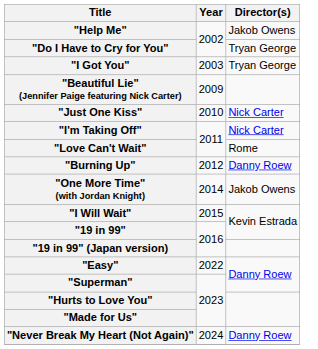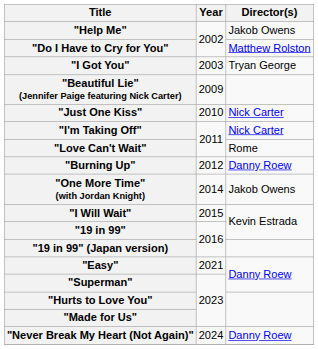 <table class="wikitable plainrowheaders">
 <tr>
 <th align="center">Title</th>
 <th align="center">Year</th>
 <th align="center">Director(s)</th>
 </tr>
 <tr>
 <th scope="row">"Help Me"</th>
 <td align="center" rowspan="2">2002</td>
 <td>Jakob Owens</td>
 </tr>
 <tr>
 <th scope="row">"Do I Have to Cry for You"</th>
-<td>Tryan George</td>
+<td><a href='#'>Matthew Rolston</a></td>
 </tr>
 <tr>
 <th scope="row">"I Got You"</th>
 <td align="center">2003</td>
 <td>Tryan George</td>
 </tr>
 <tr>
 <th scope="row">"Beautiful Lie"<br><small>(Jennifer Paige featuring Nick Carter)</small></th>
 <td align="center">2009</td>
 <td></td>
 </tr>
 <tr>
 <th scope="row">"Just One Kiss"</th>
 <td align="center">2010</td>
 <td><a href='#'>Nick Carter</a></td>
 </tr>
 <tr>
 <th scope="row">"I'm Taking Off"</th>
 <td align="center" rowspan=2>2011</td>
 <td><a href='#'>Nick Carter</a></td>
 </tr>
 <tr>
 <th scope="row">"Love Can't Wait"</th>
 <td>Rome</td>
 </tr>
 <tr>
 <th scope="row">"Burning Up"</th>
 <td align="center">2012</td>
 <td><a href='#'>Danny Roew</a></td>
 </tr>
 <tr>
 <th scope="row">"One More Time"<br><small>(with Jordan Knight)</small></th>
 <td align="center">2014</td>
 <td>Jakob Owens</td>
 </tr>
 <tr>
 <th scope="row">"I Will Wait"</th>
 <td align="center">2015</td>
 <td rowspan="2">Kevin Estrada</td>
 </tr>
 <tr>
 <th scope="row">"19 in 99"</th>
 <td align="center" rowspan="2">2016</td>
 </tr>
 <tr>
 <th scope="row">"19 in 99" (Japan version)</th>
 </tr>
 <tr>
 <th scope="row">"Easy"</th>
-<td align="center">2022</td>
+<td align="center">2021</td>
 <td rowspan="2"><a href='#'>Danny Roew</a></td>
 </tr>
 <tr>
 <th scope="row">"Superman"</th>
 <td align="center" rowspan="3">2023</td>
 </tr>
 <tr>
 <th scope="row">"Hurts to Love You"</th>
 </tr>
 <tr>
 <th scope="row">"Made for Us"</th>
 </tr>
 <tr>
 <th scope="row">"Never Break My Heart (Not Again)"</th>
 <td align="center">2024</td>
 <td><a href='#'>Danny Roew</a></td>
 </tr>
 <tr>
 </tr>
 </table>
